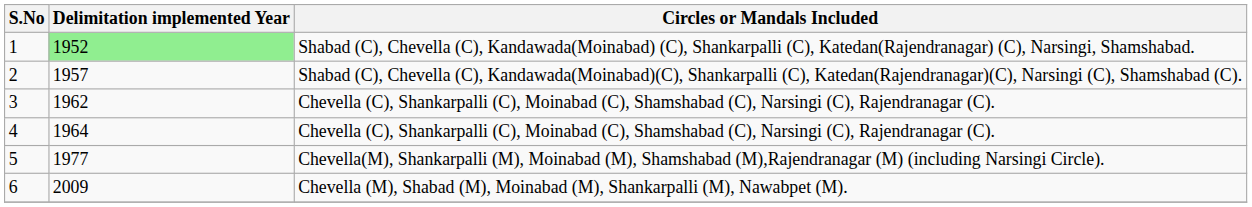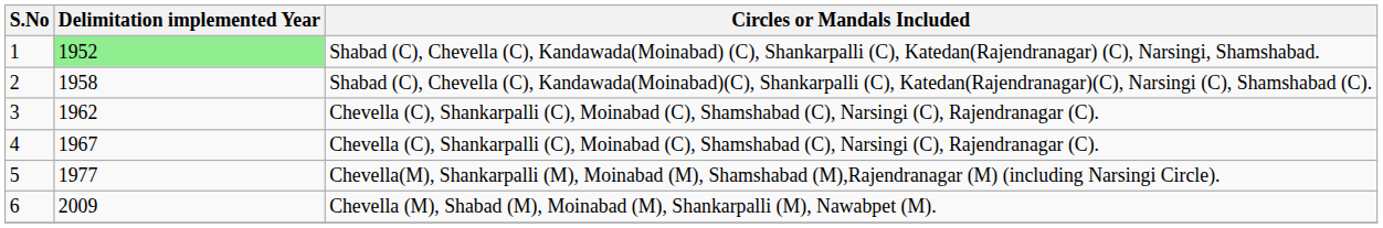 <table class="wikitable sortable">
 <tr>
 <th>S.No</th>
 <th>Delimitation implemented Year</th>
 <th>Circles or Mandals Included</th>
 </tr>
 <tr>
 <td>1</td>
 <td style="background: lightgreen;">1952</td>
 <td>Shabad (C), Chevella (C), Kandawada(Moinabad) (C), Shankarpalli (C), Katedan(Rajendranagar) (C), Narsingi, Shamshabad.</td>
 </tr>
 <tr>
 <td>2</td>
-<td>1957</td>
+<td>1958</td>
 <td>Shabad (C), Chevella (C), Kandawada(Moinabad)(C), Shankarpalli (C), Katedan(Rajendranagar)(C), Narsingi (C), Shamshabad (C).</td>
 </tr>
 <tr>
 <td>3</td>
 <td>1962</td>
 <td>Chevella (C), Shankarpalli (C), Moinabad (C), Shamshabad (C), Narsingi (C), Rajendranagar (C).</td>
 </tr>
 <tr>
 <td>4</td>
-<td>1964</td>
+<td>1967</td>
 <td>Chevella (C), Shankarpalli (C), Moinabad (C), Shamshabad (C), Narsingi (C), Rajendranagar (C).</td>
 </tr>
 <tr>
 <td>5</td>
 <td>1977</td>
 <td>Chevella(M), Shankarpalli (M), Moinabad (M), Shamshabad (M),Rajendranagar (M) (including Narsingi Circle).</td>
 </tr>
 <tr>
 <td>6</td>
 <td>2009</td>
 <td>Chevella (M), Shabad (M), Moinabad (M), Shankarpalli (M), Nawabpet (M).</td>
 </tr>
 <tr>
 </tr>
 </table>
